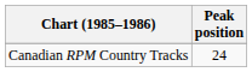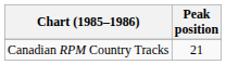 <table class="wikitable sortable">
 <tr>
 <th align="left">Chart (1985–1986)</th>
 <th align="center">Peak<br>position</th>
 </tr>
 <tr>
 </tr>
 <tr>
 <td align="left">Canadian <em>RPM</em> Country Tracks</td>
-<td align="center">24</td>
+<td align="center">21</td>
 </tr>
 </table>
